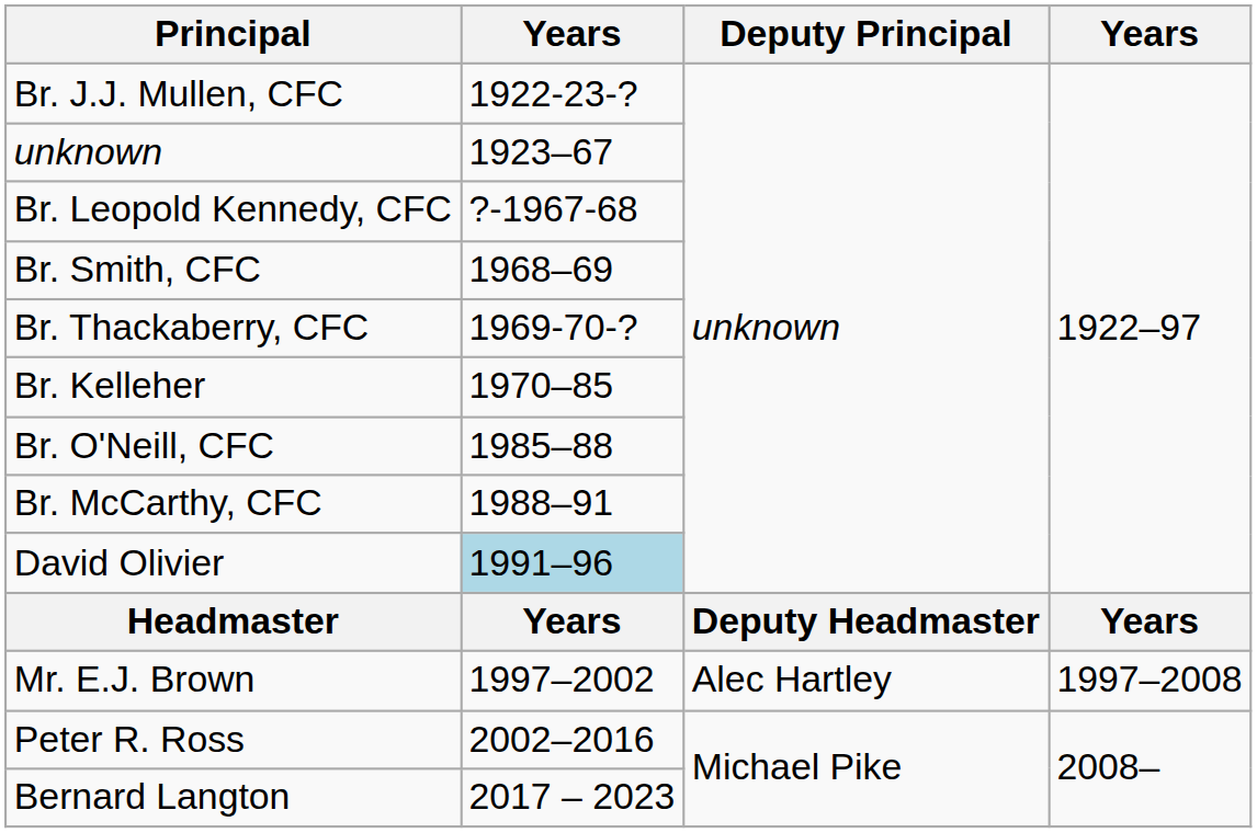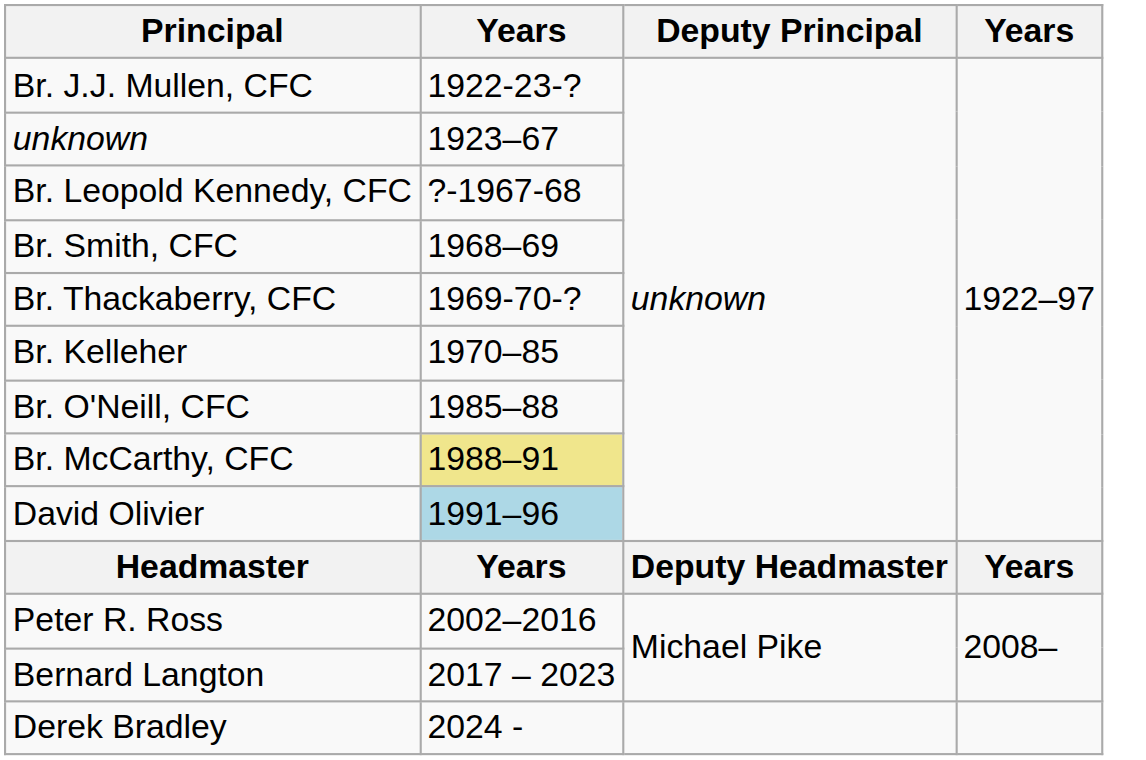 <table class="wikitable">
 <tr>
 <th>Principal</th>
 <th>Years</th>
 <th>Deputy Principal</th>
 <th>Years</th>
 </tr>
 <tr>
 <td>Br. J.J. Mullen, CFC</td>
 <td>1922-23-?</td>
 <td rowspan="9"><em>unknown</em></td>
 <td rowspan="9">1922–97</td>
 </tr>
 <tr>
 <td><em>unknown</em></td>
 <td>1923–67</td>
 </tr>
 <tr>
 <td>Br. Leopold Kennedy, CFC</td>
 <td>?-1967-68</td>
 </tr>
 <tr>
 <td>Br. Smith, CFC</td>
 <td>1968–69</td>
 </tr>
 <tr>
 <td>Br. Thackaberry, CFC</td>
 <td>1969-70-?</td>
 </tr>
 <tr>
 <td>Br. Kelleher</td>
 <td>1970–85</td>
 </tr>
 <tr>
 <td>Br. O'Neill, CFC</td>
 <td>1985–88</td>
 </tr>
 <tr>
 <td>Br. McCarthy, CFC</td>
-<td>1988–91</td>
+<td style="background: khaki;">1988–91</td>
 </tr>
 <tr>
 <td>David Olivier</td>
 <td style="background: lightblue;">1991–96</td>
 </tr>
 <tr>
 <th>Headmaster</th>
 <th>Years</th>
 <th>Deputy Headmaster</th>
 <th>Years</th>
 </tr>
 <tr>
-<td>Mr. E.J. Brown</td>
-<td>1997–2002</td>
-<td>Alec Hartley</td>
-<td>1997–2008</td>
-</tr>
-<tr>
 <td>Peter R. Ross</td>
 <td>2002–2016</td>
 <td rowspan="2">Michael Pike</td>
 <td rowspan="2">2008–</td>
 </tr>
 <tr>
 <td>Bernard Langton</td>
 <td>2017 – 2023</td>
 </tr>
+<tr>
+<td>Derek Bradley</td>
+<td>2024 -</td>
+<td></td>
+<td></td>
+</tr>
 </table>
